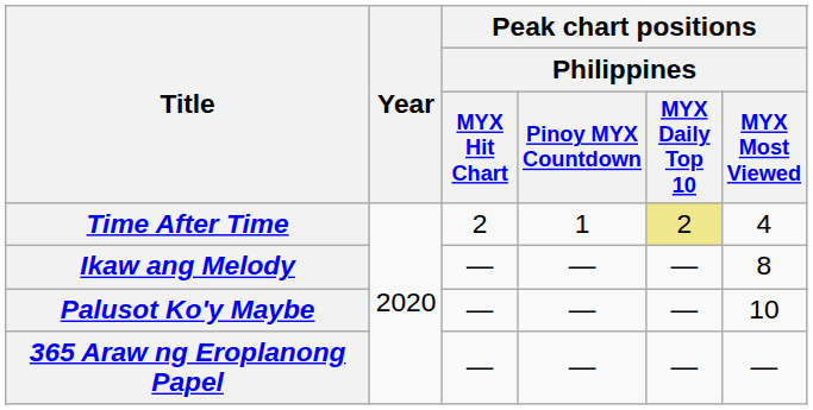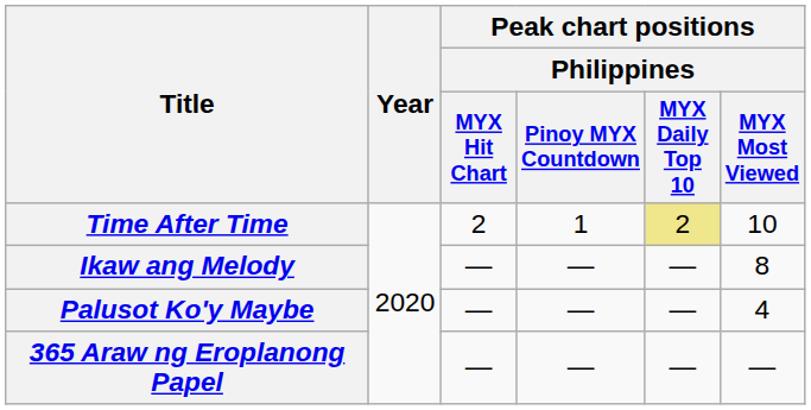 <table class="wikitable plainrowheaders" style="text-align:center;">
 <tr>
 <th scope="col" rowspan="3" style="width:13em;">Title</th>
 <th scope="col" rowspan="3">Year</th>
 <th scope="col" colspan="4">Peak chart positions</th>
 </tr>
 <tr>
 <th colspan="4" scope="col">Philippines</th>
 </tr>
 <tr>
 <th scope="col" style="width:3em;font-size:80%;"><a href='#'>MYX Hit Chart</a><br></th>
 <th scope="col" style="width:3em;font-size:80%;"><a href='#'>Pinoy MYX Countdown</a><br></th>
 <th scope="col" style="width:3em;font-size:80%;"><a href='#'>MYX Daily Top 10</a><br></th>
 <th scope="col" style="width:3em;font-size:80%;"><a href='#'>MYX Most Viewed</a><br></th>
 </tr>
 <tr>
 <th scope="row"><em><a href='#'>Time After Time</a></em></th>
 <td rowspan="4">2020</td>
 <td>2</td>
 <td>1</td>
 <td style="background: khaki;">2</td>
-<td>4</td>
+<td>10</td>
 </tr>
 <tr>
 <th scope="row"><em><a href='#'>Ikaw ang Melody</a></em></th>
 <td>—</td>
 <td>—</td>
 <td>—</td>
 <td>8</td>
 </tr>
 <tr>
 <th scope="row"><em><a href='#'>Palusot Ko'y Maybe</a></em></th>
 <td>—</td>
 <td>—</td>
 <td>—</td>
-<td>10</td>
+<td>4</td>
 </tr>
 <tr>
 <th scope="row"><em><a href='#'>365 Araw ng Eroplanong Papel</a></em></th>
 <td>—</td>
 <td>—</td>
 <td>—</td>
 <td>—</td>
 </tr>
 </table>
